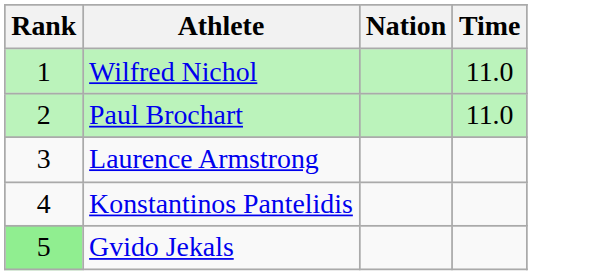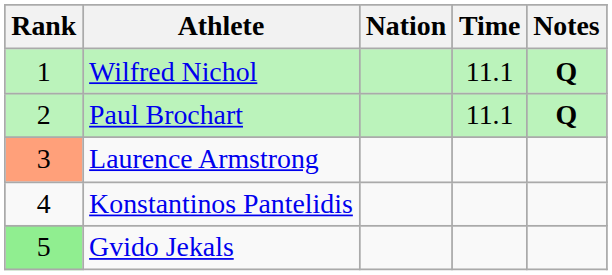 <table class="wikitable sortable" style="text-align:center">
 <tr>
 <th>Rank</th>
 <th>Athlete</th>
 <th>Nation</th>
 <th>Time</th>
+<th>Notes</th>
 </tr>
 <tr bgcolor=bbf3bb>
 <td>1</td>
 <td align="left"><a href='#'>Wilfred Nichol</a></td>
 <td align="left"></td>
-<td>11.0</td>
+<td>11.1</td>
+<td><strong>Q</strong></td>
 </tr>
 <tr bgcolor=bbf3bb>
 <td>2</td>
 <td align="left"><a href='#'>Paul Brochart</a></td>
 <td align="left"></td>
-<td>11.0</td>
+<td>11.1</td>
+<td><strong>Q</strong></td>
 </tr>
 <tr>
-<td>3</td>
+<td style="background: lightsalmon;">3</td>
 <td align="left"><a href='#'>Laurence Armstrong</a></td>
 <td align="left"></td>
+<td></td>
 <td></td>
 </tr>
 <tr>
 <td>4</td>
 <td align="left"><a href='#'>Konstantinos Pantelidis</a></td>
 <td align="left"></td>
 <td></td>
+<td></td>
 </tr>
 <tr>
 <td style="background: lightgreen;">5</td>
 <td align="left"><a href='#'>Gvido Jekals</a></td>
 <td align="left"></td>
 <td></td>
+<td></td>
 </tr>
 </table>
